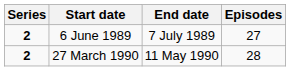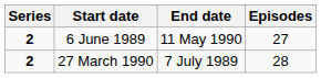 <table class="wikitable" style="text-align:center;">
 <tr>
 <th>Series</th>
 <th>Start date</th>
 <th>End date</th>
 <th>Episodes</th>
 </tr>
 <tr>
 <td><strong>2</strong></td>
 <td>6 June 1989</td>
-<td>7 July 1989</td>
+<td>11 May 1990</td>
 <td>27</td>
 </tr>
 <tr>
 <td><strong>2</strong></td>
 <td>27 March 1990</td>
-<td>11 May 1990</td>
+<td>7 July 1989</td>
 <td>28</td>
 </tr>
 </table>
